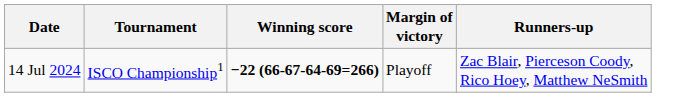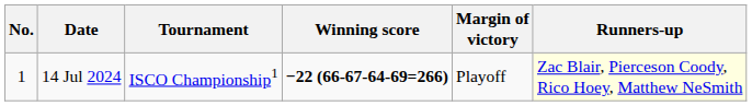 <table class="wikitable" style="font-size:95%;">
 <tr>
+<th>No.</th>
 <th>Date</th>
 <th>Tournament</th>
 <th>Winning score</th>
 <th>Margin of<br>victory</th>
 <th>Runners-up</th>
 </tr>
 <tr>
+<td align=center>1</td>
 <td align=right>14 Jul <a href='#'>2024</a></td>
 <td><a href='#'>ISCO Championship</a><sup>1</sup></td>
 <td><strong>−22 (66-67-64-69=266)</strong></td>
 <td>Playoff</td>
-<td> <a href='#'>Zac Blair</a>,  <a href='#'>Pierceson Coody</a>,<br> <a href='#'>Rico Hoey</a>,  <a href='#'>Matthew NeSmith</a></td>
+<td style="background: lightyellow;"> <a href='#'>Zac Blair</a>,  <a href='#'>Pierceson Coody</a>,<br> <a href='#'>Rico Hoey</a>,  <a href='#'>Matthew NeSmith</a></td>
 </tr>
 </table>
